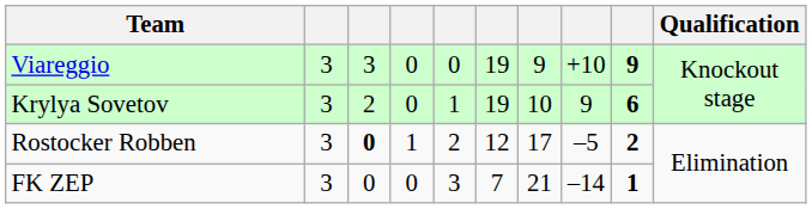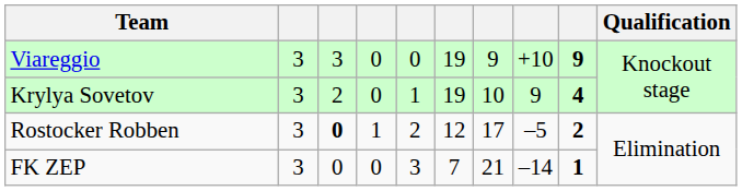 <table class="wikitable" style="text-align: center;">
 <tr>
 <th width="185">Team</th>
 <th width="20"></th>
 <th width="20"></th>
 <th width="20"></th>
 <th width="20"></th>
 <th width="20"></th>
 <th width="20"></th>
 <th width="20"></th>
 <th width="20"></th>
 <th width="20">Qualification</th>
 </tr>
 <tr bgcolor=#ccffcc>
 <td align=left> <a href='#'>Viareggio</a></td>
 <td>3</td>
 <td>3</td>
 <td>0</td>
 <td>0</td>
 <td>19</td>
 <td>9</td>
 <td>+10</td>
 <td><strong>9</strong></td>
 <td rowspan=2>Knockout stage</td>
 </tr>
 <tr bgcolor=#ccffcc>
 <td align=left> Krylya Sovetov</td>
 <td>3</td>
 <td>2</td>
 <td>0</td>
 <td>1</td>
 <td>19</td>
 <td>10</td>
 <td>9</td>
-<td><strong>6</strong></td>
+<td><strong>4</strong></td>
 </tr>
 <tr>
 <td align=left> Rostocker Robben</td>
 <td>3</td>
 <td><strong>0</strong></td>
 <td>1</td>
 <td>2</td>
 <td>12</td>
 <td>17</td>
 <td>–5</td>
 <td><strong>2</strong></td>
 <td rowspan=2>Elimination</td>
 </tr>
 <tr>
 <td align=left> FK ZEP</td>
 <td>3</td>
 <td>0</td>
 <td>0</td>
 <td>3</td>
 <td>7</td>
 <td>21</td>
 <td>–14</td>
 <td><strong>1</strong></td>
 </tr>
 </table>
